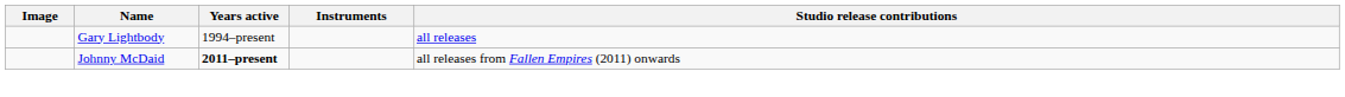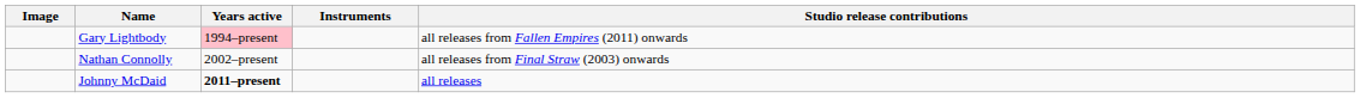 <table class="wikitable" width="100%" border="1">
 <tr>
 <th width="75">Image</th>
 <th width="140">Name</th>
 <th width="100">Years active</th>
 <th width="140">Instruments</th>
 <th>Studio release contributions</th>
 </tr>
 <tr>
 <td></td>
 <td><a href='#'>Gary Lightbody</a></td>
-<td>1994–present</td>
+<td style="background: pink;">1994–present</td>
 <td></td>
-<td><a href='#'>all releases</a></td>
+<td>all releases from <em><a href='#'>Fallen Empires</a></em> (2011) onwards</td>
+</tr>
+<tr>
+<td></td>
+<td><a href='#'>Nathan Connolly</a></td>
+<td>2002–present</td>
+<td></td>
+<td>all releases from <em><a href='#'>Final Straw</a></em> (2003) onwards</td>
 </tr>
 <tr>
 <td></td>
 <td><a href='#'>Johnny McDaid</a></td>
 <td><strong>2011–present</strong></td>
 <td></td>
-<td>all releases from <em><a href='#'>Fallen Empires</a></em> (2011) onwards</td>
+<td><a href='#'>all releases</a></td>
 </tr>
 </table>
